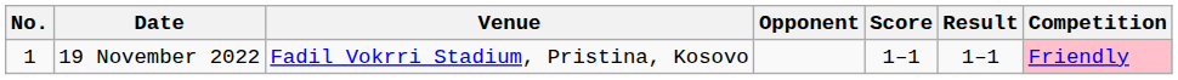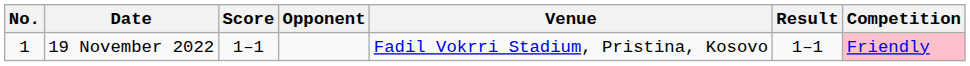 <table class="wikitable sortable">
 <tr>
 <th scope="col">No.</th>
 <th scope="col">Date</th>
+<th scope="col">Score</th>
+<th scope="col">Opponent</th>
 <th scope="col">Venue</th>
-<th scope="col">Opponent</th>
-<th scope="col">Score</th>
 <th scope="col">Result</th>
 <th scope="col">Competition</th>
 </tr>
 <tr>
 <td align="center">1</td>
 <td>19 November 2022</td>
+<td align="center">1–1</td>
+<td></td>
 <td><a href='#'>Fadil Vokrri Stadium</a>, Pristina, Kosovo</td>
-<td></td>
-<td align="center">1–1</td>
 <td align="center">1–1</td>
 <td style="background: pink;"><a href='#'>Friendly</a></td>
 </tr>
 </table>
